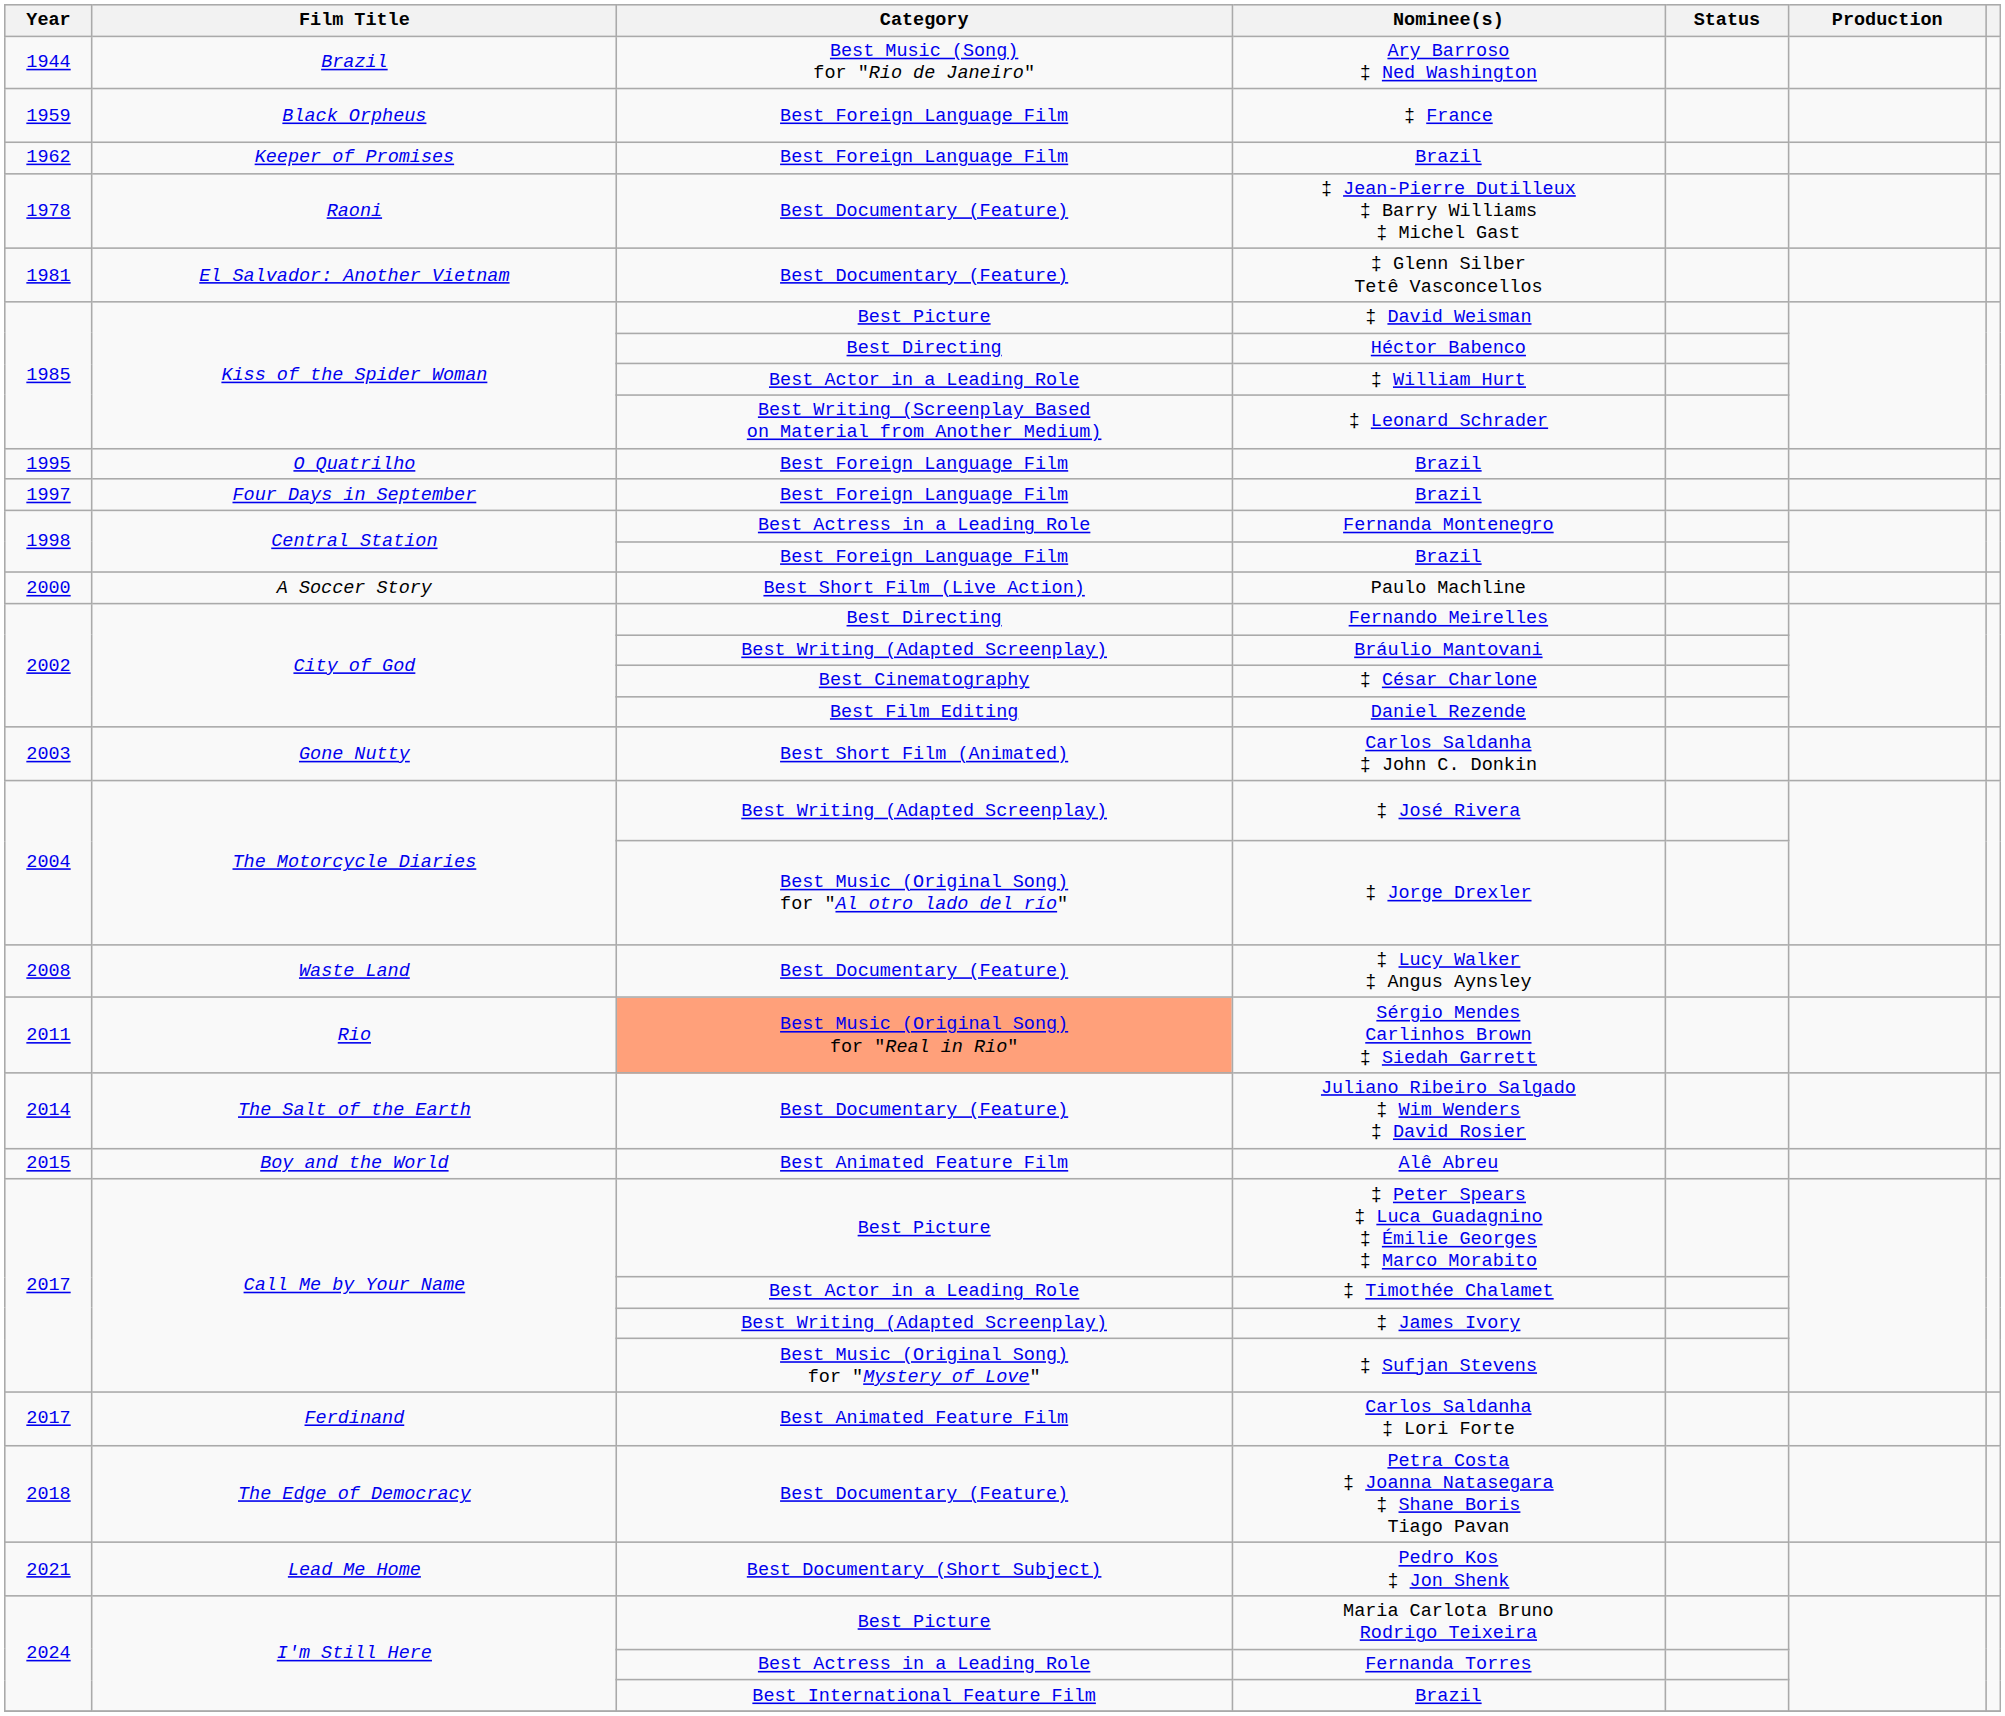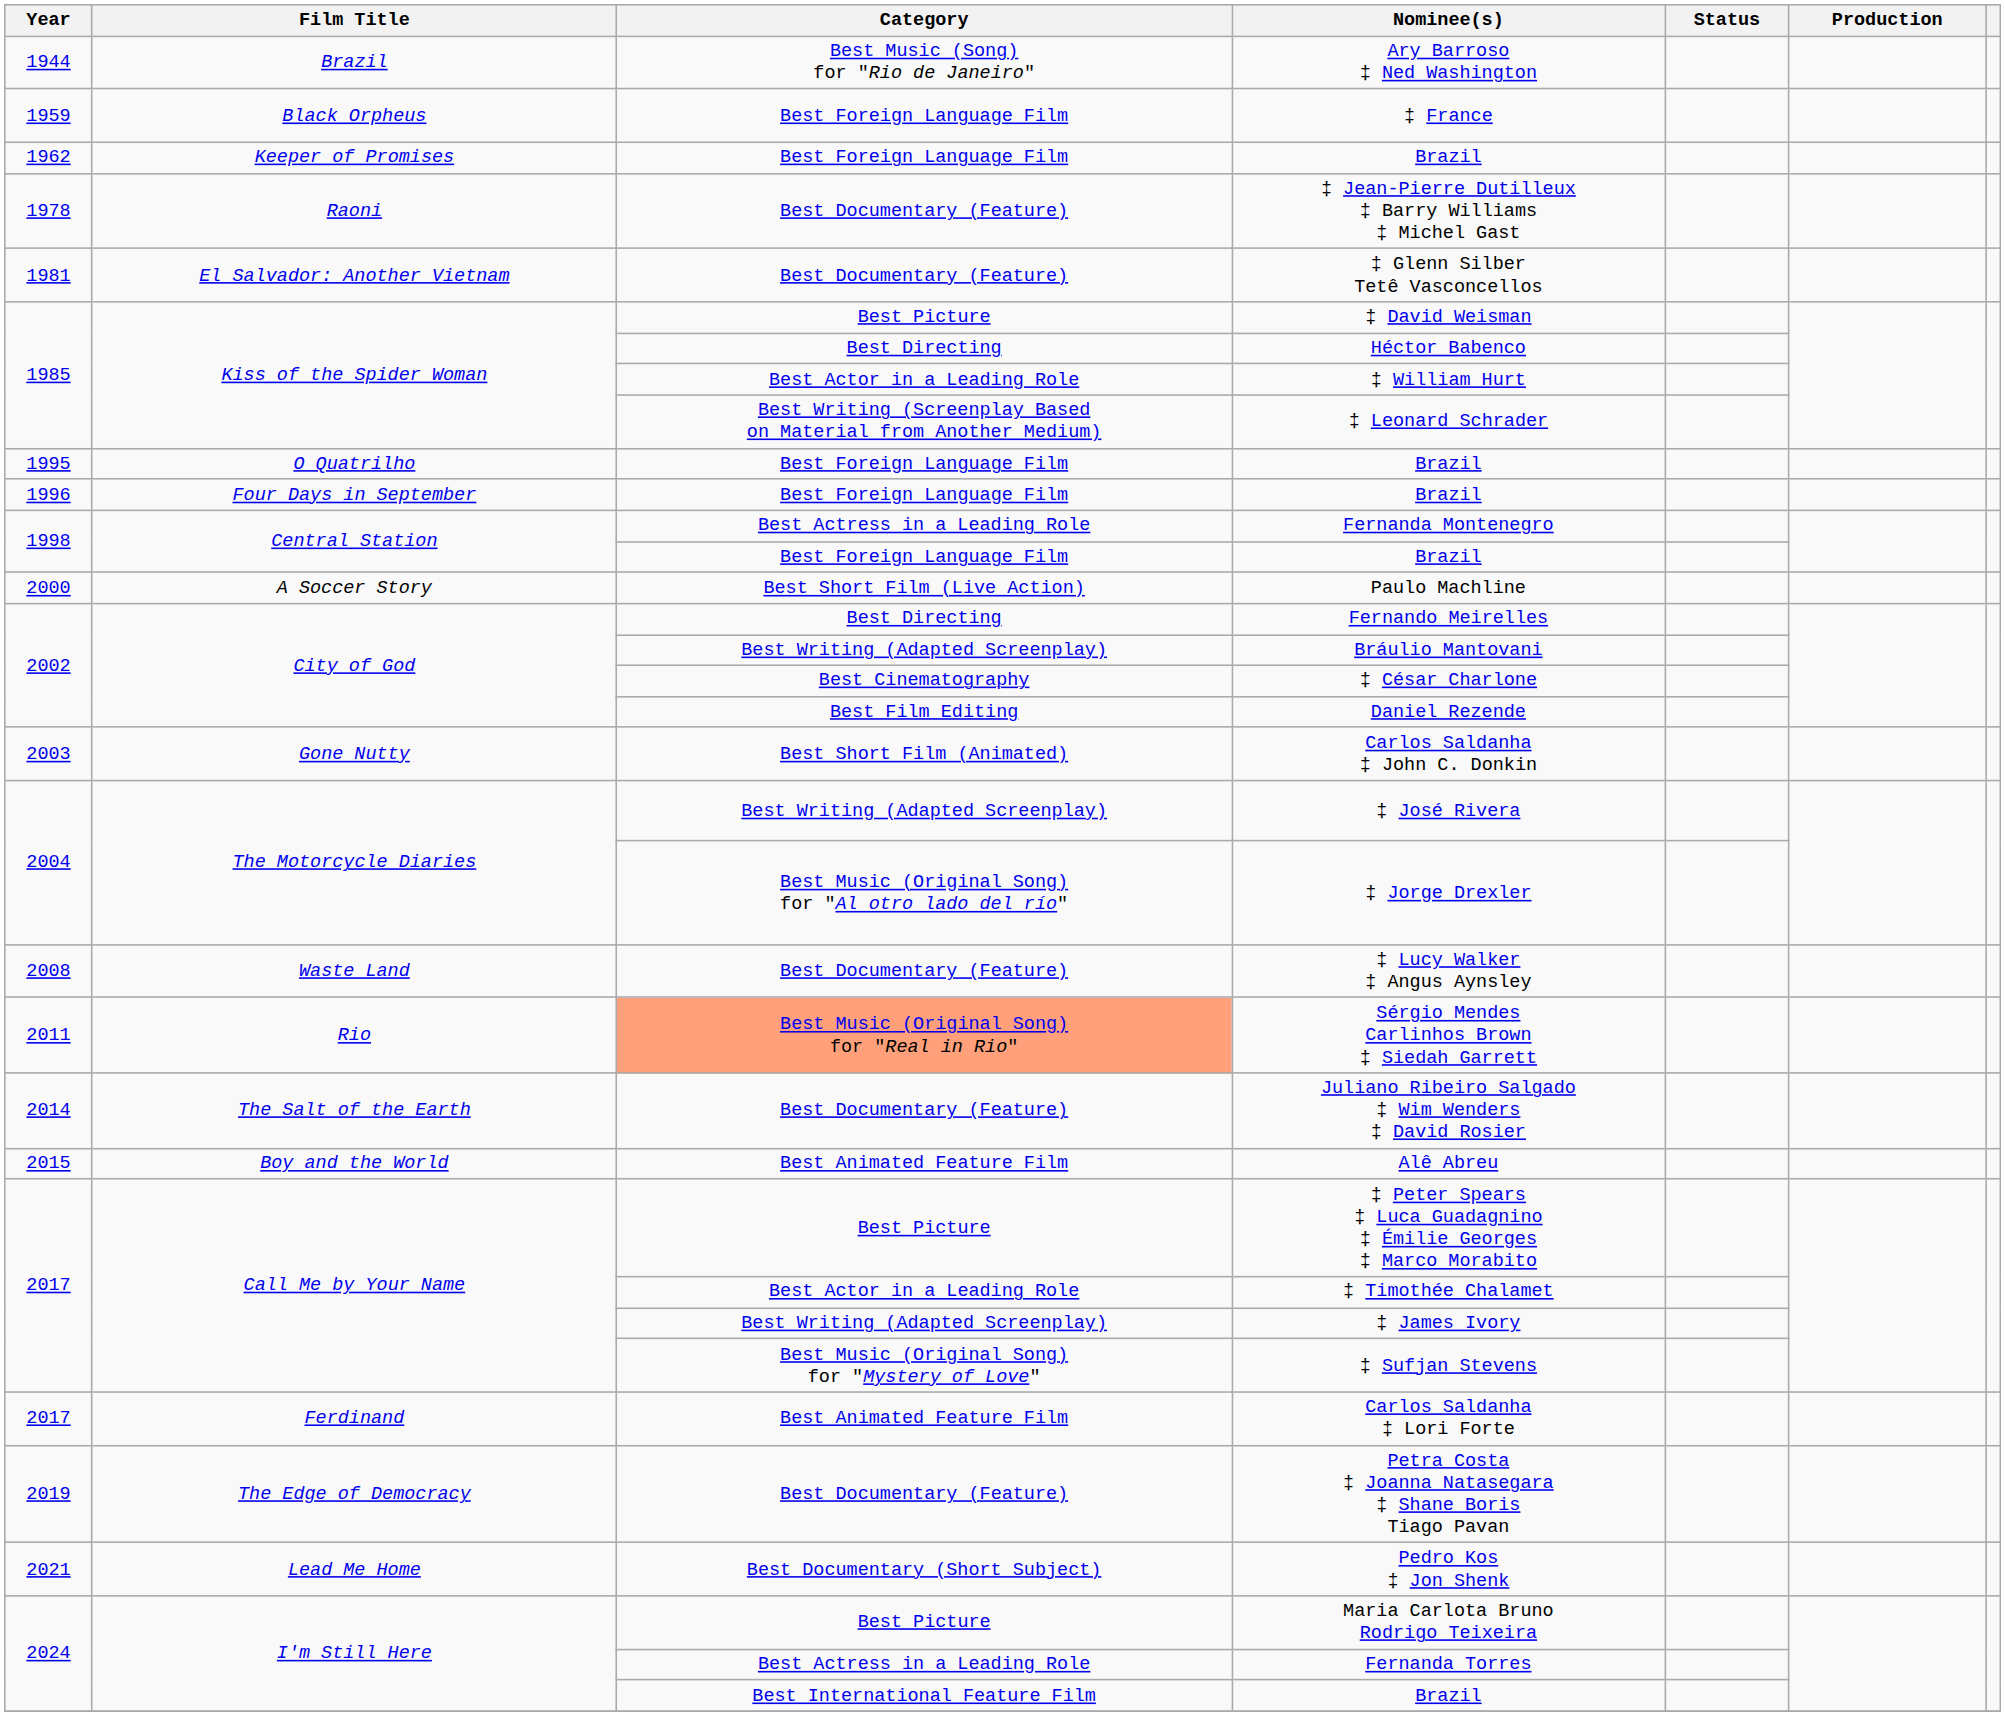 <table class="wikitable" style="margin:0.5em auto; clear:both; font-size:.9em; text-align:center; width:100%">
 <tr>
 <th>Year</th>
 <th>Film Title</th>
 <th>Category</th>
 <th>Nominee(s)</th>
 <th>Status</th>
 <th>Production</th>
 <th></th>
 </tr>
 <tr>
 <td><a href='#'>1944</a></td>
 <td><a href='#'><em>Brazil</em></a></td>
 <td><a href='#'>Best Music (Song)</a><br>for "<em>Rio de Janeiro</em>"</td>
 <td><a href='#'>Ary Barroso</a><br>‡ <a href='#'>Ned Washington</a></td>
 <td></td>
 <td></td>
 <td></td>
 </tr>
 <tr>
 <td><a href='#'>1959</a></td>
 <td><a href='#'><em>Black Orpheus</em></a></td>
 <td><a href='#'>Best Foreign Language Film</a></td>
 <td>‡ <a href='#'>France</a></td>
 <td></td>
 <td><br><br></td>
 <td></td>
 </tr>
 <tr>
 <td><a href='#'>1962</a></td>
 <td><a href='#'><em>Keeper of Promises</em></a></td>
 <td><a href='#'>Best Foreign Language Film</a></td>
 <td><a href='#'>Brazil</a></td>
 <td></td>
 <td></td>
 <td></td>
 </tr>
 <tr>
 <td><a href='#'>1978</a></td>
 <td><em><a href='#'>Raoni</a></em></td>
 <td><a href='#'>Best Documentary (Feature)</a></td>
 <td>‡ <a href='#'>Jean-Pierre Dutilleux</a><br>‡ Barry Williams<br>‡ Michel Gast</td>
 <td></td>
 <td><br><br></td>
 <td></td>
 </tr>
 <tr>
 <td><a href='#'>1981</a></td>
 <td><a href='#'><em>El Salvador: Another Vietnam</em></a></td>
 <td><a href='#'>Best Documentary (Feature)</a></td>
 <td>‡ Glenn Silber<br>Tetê Vasconcellos</td>
 <td></td>
 <td></td>
 <td></td>
 </tr>
 <tr>
 <td rowspan=4><a href='#'>1985</a></td>
 <td rowspan=4><a href='#'><em>Kiss of the Spider Woman</em></a></td>
 <td><a href='#'>Best Picture</a></td>
 <td>‡ <a href='#'>David Weisman</a></td>
 <td></td>
 <td rowspan=4><br></td>
 <td rowspan=4></td>
 </tr>
 <tr>
 <td><a href='#'>Best Directing</a></td>
 <td><a href='#'>Héctor Babenco</a></td>
 <td></td>
 </tr>
 <tr>
 <td><a href='#'>Best Actor in a Leading Role</a></td>
 <td>‡ <a href='#'>William Hurt</a></td>
 <td></td>
 </tr>
 <tr>
 <td><a href='#'>Best Writing (Screenplay Based<br>on Material from Another Medium)</a></td>
 <td>‡ <a href='#'>Leonard Schrader</a></td>
 <td></td>
 </tr>
 <tr>
 <td><a href='#'>1995</a></td>
 <td><a href='#'><em>O Quatrilho</em></a></td>
 <td><a href='#'>Best Foreign Language Film</a></td>
 <td><a href='#'>Brazil</a></td>
 <td></td>
 <td></td>
 <td></td>
 </tr>
 <tr>
-<td><a href='#'>1997</a></td>
+<td><a href='#'>1996</a></td>
 <td><a href='#'><em>Four Days in September</em></a></td>
 <td><a href='#'>Best Foreign Language Film</a></td>
 <td><a href='#'>Brazil</a></td>
 <td></td>
 <td></td>
 <td></td>
 </tr>
 <tr>
 <td rowspan=2><a href='#'>1998</a></td>
 <td rowspan=2><a href='#'><em>Central Station</em></a></td>
 <td><a href='#'>Best Actress in a Leading Role</a></td>
 <td><a href='#'>Fernanda Montenegro</a></td>
 <td></td>
 <td rowspan=2><br></td>
 <td rowspan=2></td>
 </tr>
 <tr>
 <td><a href='#'>Best Foreign Language Film</a></td>
 <td><a href='#'>Brazil</a></td>
 <td></td>
 </tr>
 <tr>
 <td><a href='#'>2000</a></td>
 <td><em>A Soccer Story</em></td>
 <td><a href='#'>Best Short Film (Live Action)</a></td>
 <td>Paulo Machline</td>
 <td></td>
 <td></td>
 <td></td>
 </tr>
 <tr>
 <td rowspan=4><a href='#'>2002</a></td>
 <td rowspan=4><a href='#'><em>City of God</em></a></td>
 <td><a href='#'>Best Directing</a></td>
 <td><a href='#'>Fernando Meirelles</a></td>
 <td></td>
 <td rowspan=4></td>
 <td rowspan=4></td>
 </tr>
 <tr>
 <td><a href='#'>Best Writing (Adapted Screenplay)</a></td>
 <td><a href='#'>Bráulio Mantovani</a></td>
 <td></td>
 </tr>
 <tr>
 <td><a href='#'>Best Cinematography</a></td>
 <td>‡ <a href='#'>César Charlone</a></td>
 <td></td>
 </tr>
 <tr>
 <td><a href='#'>Best Film Editing</a></td>
 <td><a href='#'>Daniel Rezende</a></td>
 <td></td>
 </tr>
 <tr>
 <td><a href='#'>2003</a></td>
 <td><a href='#'><em>Gone Nutty</em></a></td>
 <td><a href='#'>Best Short Film (Animated)</a></td>
 <td><a href='#'>Carlos Saldanha</a><br>‡ John C. Donkin</td>
 <td></td>
 <td></td>
 <td></td>
 </tr>
 <tr>
 <td rowspan=2><a href='#'>2004</a></td>
 <td rowspan=2><a href='#'><em>The Motorcycle Diaries</em></a></td>
 <td><a href='#'>Best Writing (Adapted Screenplay)</a></td>
 <td>‡ <a href='#'>José Rivera</a></td>
 <td></td>
 <td rowspan=2><br><br><br><br><br><br><br></td>
 <td rowspan=2></td>
 </tr>
 <tr>
 <td><a href='#'>Best Music (Original Song)</a><br>for "<a href='#'><em>Al otro lado del río</em></a>"</td>
 <td>‡ <a href='#'>Jorge Drexler</a></td>
 <td></td>
 </tr>
 <tr>
 <td><a href='#'>2008</a></td>
 <td><a href='#'><em>Waste Land</em></a></td>
 <td><a href='#'>Best Documentary (Feature)</a></td>
 <td>‡ <a href='#'>Lucy Walker</a><br>‡ Angus Aynsley</td>
 <td></td>
 <td><br></td>
 <td></td>
 </tr>
 <tr>
 <td><a href='#'>2011</a></td>
 <td><a href='#'><em>Rio</em></a></td>
 <td style="background: lightsalmon;"><a href='#'>Best Music (Original Song)</a><br>for "<em>Real in Rio</em>"</td>
 <td><a href='#'>Sérgio Mendes</a><br><a href='#'>Carlinhos Brown</a><br>‡ <a href='#'>Siedah Garrett</a></td>
 <td></td>
 <td></td>
 <td></td>
 </tr>
 <tr>
 <td><a href='#'>2014</a></td>
 <td><a href='#'><em>The Salt of the Earth</em></a></td>
 <td><a href='#'>Best Documentary (Feature)</a></td>
 <td><a href='#'>Juliano Ribeiro Salgado</a><br>‡ <a href='#'>Wim Wenders</a><br>‡ <a href='#'>David Rosier</a></td>
 <td></td>
 <td><br><br></td>
 <td></td>
 </tr>
 <tr>
 <td><a href='#'>2015</a></td>
 <td><a href='#'><em>Boy and the World</em></a></td>
 <td><a href='#'>Best Animated Feature Film</a></td>
 <td><a href='#'>Alê Abreu</a></td>
 <td></td>
 <td></td>
 <td></td>
 </tr>
 <tr>
 <td rowspan=4><a href='#'>2017</a></td>
 <td rowspan=4><a href='#'><em>Call Me by Your Name</em></a></td>
 <td><a href='#'>Best Picture</a></td>
 <td>‡ <a href='#'>Peter Spears</a><br>‡ <a href='#'>Luca Guadagnino</a><br>‡ <a href='#'>Émilie Georges</a><br>‡ <a href='#'>Marco Morabito</a></td>
 <td></td>
 <td rowspan=4><br><br><br></td>
 <td rowspan=4></td>
 </tr>
 <tr>
 <td><a href='#'>Best Actor in a Leading Role</a></td>
 <td>‡ <a href='#'>Timothée Chalamet</a></td>
 <td></td>
 </tr>
 <tr>
 <td><a href='#'>Best Writing (Adapted Screenplay)</a></td>
 <td>‡ <a href='#'>James Ivory</a></td>
 <td></td>
 </tr>
 <tr>
 <td><a href='#'>Best Music (Original Song)</a><br>for "<a href='#'><em>Mystery of Love</em></a>"</td>
 <td>‡ <a href='#'>Sufjan Stevens</a></td>
 <td></td>
 </tr>
 <tr>
 <td><a href='#'>2017</a></td>
 <td><a href='#'><em>Ferdinand</em></a></td>
 <td><a href='#'>Best Animated Feature Film</a></td>
 <td><a href='#'>Carlos Saldanha</a><br>‡ Lori Forte</td>
 <td></td>
 <td></td>
 <td></td>
 </tr>
 <tr>
-<td><a href='#'>2018</a></td>
+<td><a href='#'>2019</a></td>
 <td><a href='#'><em>The Edge of Democracy</em></a></td>
 <td><a href='#'>Best Documentary (Feature)</a></td>
 <td><a href='#'>Petra Costa</a><br>‡ <a href='#'>Joanna Natasegara</a><br>‡ <a href='#'>Shane Boris</a><br>Tiago Pavan</td>
 <td></td>
 <td></td>
 <td></td>
 </tr>
 <tr>
 <td><a href='#'>2021</a></td>
 <td><a href='#'><em>Lead Me Home</em></a></td>
 <td><a href='#'>Best Documentary (Short Subject)</a></td>
 <td><a href='#'>Pedro Kos</a><br>‡ <a href='#'>Jon Shenk</a></td>
 <td></td>
 <td></td>
 <td></td>
 </tr>
 <tr>
 <td rowspan=3><a href='#'>2024</a></td>
 <td rowspan=3><a href='#'><em>I'm Still Here</em></a></td>
 <td><a href='#'>Best Picture</a></td>
 <td>Maria Carlota Bruno<br><a href='#'>Rodrigo Teixeira</a></td>
 <td></td>
 <td rowspan=3><br></td>
 <td rowspan=3></td>
 </tr>
 <tr>
 <td><a href='#'>Best Actress in a Leading Role</a></td>
 <td><a href='#'>Fernanda Torres</a></td>
 <td></td>
 </tr>
 <tr>
 <td><a href='#'>Best International Feature Film</a></td>
 <td><a href='#'>Brazil</a></td>
 <td></td>
 </tr>
 <tr>
 </tr>
 </table>
